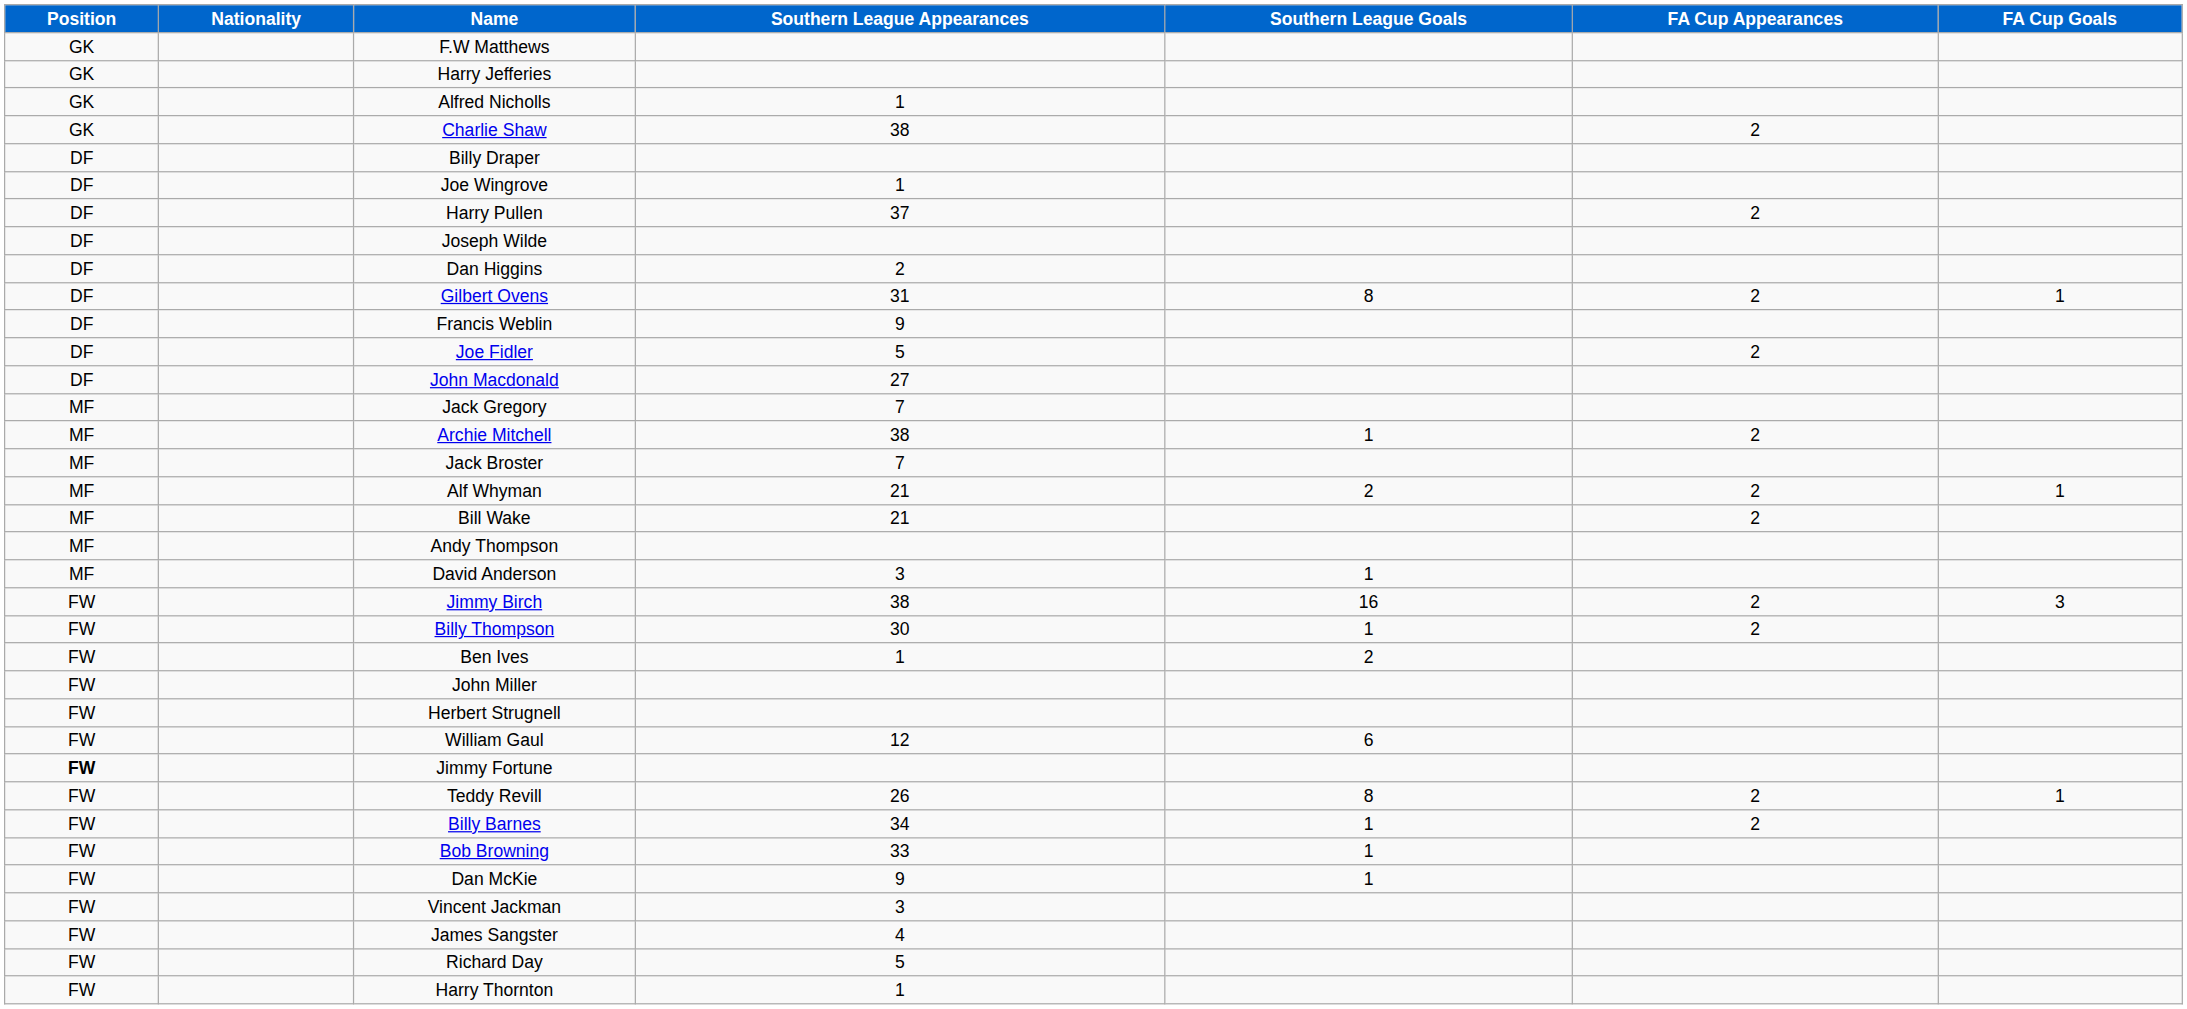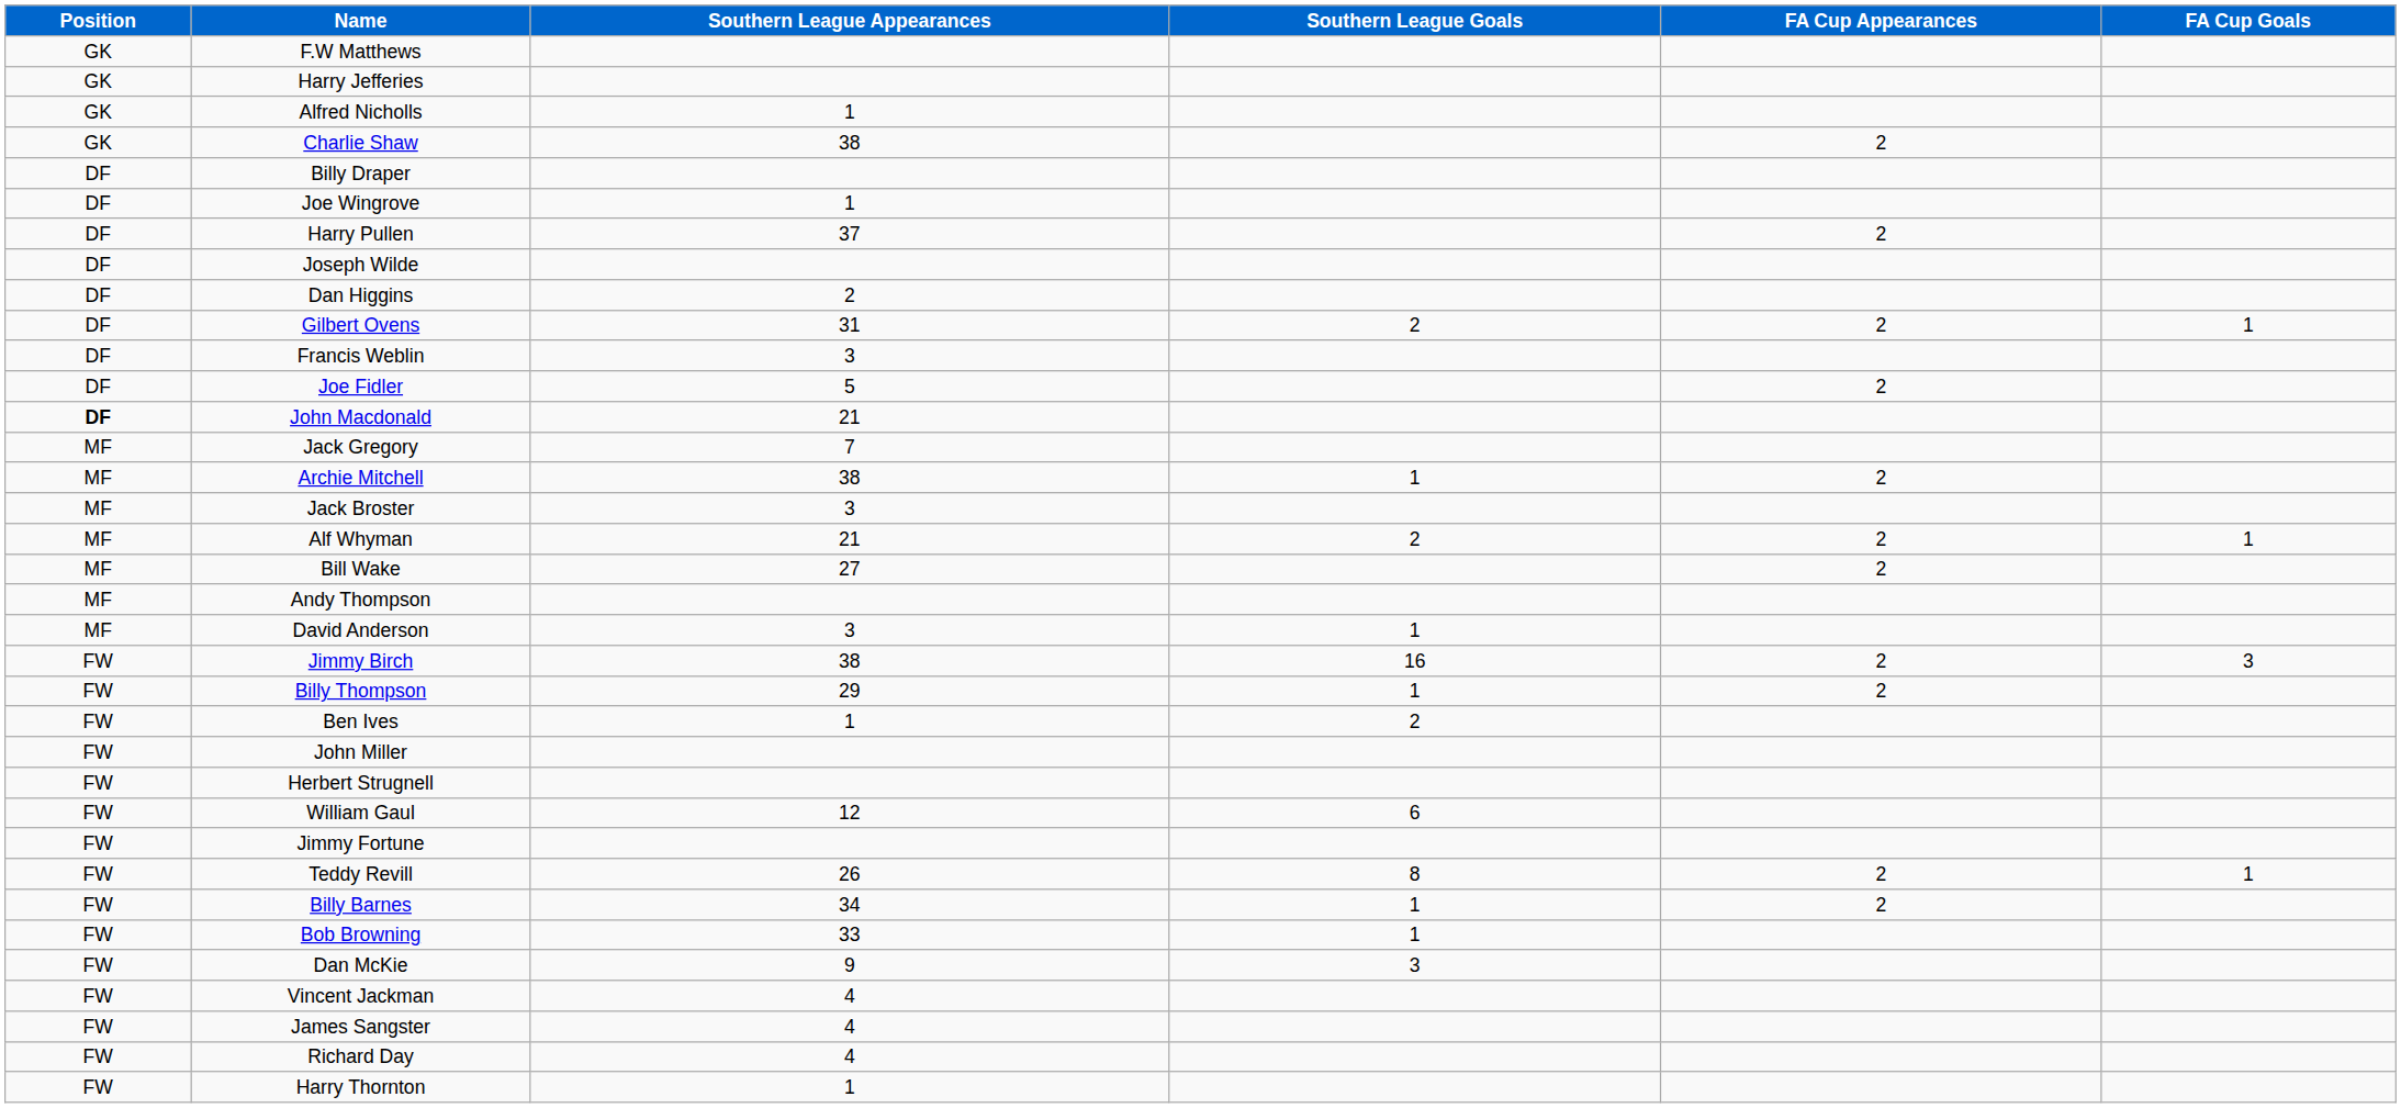 <table class="wikitable" style="text-align:center; font-size:90%; width:90%;">
 <tr>
 <th style="background:#0066CC; color:#FFFFFF; text-align:center;">Position</th>
-<th style="background:#0066CC; color:#FFFFFF; text-align:center;">Nationality</th>
 <th style="background:#0066CC; color:#FFFFFF; text-align:center;"><strong>Name</strong></th>
 <th style="background:#0066CC; color:#FFFFFF; text-align:center;">Southern League Appearances</th>
 <th style="background:#0066CC; color:#FFFFFF; text-align:center;">Southern League Goals</th>
 <th style="background:#0066CC; color:#FFFFFF; text-align:center;">FA Cup Appearances</th>
 <th style="background:#0066CC; color:#FFFFFF; text-align:center;">FA Cup Goals</th>
 </tr>
 <tr>
 <td>GK</td>
-<td></td>
 <td>F.W Matthews</td>
 <td></td>
 <td></td>
 <td></td>
 <td></td>
 </tr>
 <tr>
 <td>GK</td>
-<td></td>
 <td>Harry Jefferies</td>
 <td></td>
 <td></td>
 <td></td>
 <td></td>
 </tr>
 <tr>
 <td>GK</td>
-<td></td>
 <td>Alfred Nicholls</td>
 <td>1</td>
 <td></td>
 <td></td>
 <td></td>
 </tr>
 <tr>
 <td>GK</td>
-<td></td>
 <td><a href='#'>Charlie Shaw</a></td>
 <td>38</td>
 <td></td>
 <td>2</td>
 <td></td>
 </tr>
 <tr>
 <td>DF</td>
-<td></td>
 <td>Billy Draper</td>
 <td></td>
 <td></td>
 <td></td>
 <td></td>
 </tr>
 <tr>
 <td>DF</td>
-<td></td>
 <td>Joe Wingrove</td>
 <td>1</td>
 <td></td>
 <td></td>
 <td></td>
 </tr>
 <tr>
 <td>DF</td>
-<td></td>
 <td>Harry Pullen</td>
 <td>37</td>
 <td></td>
 <td>2</td>
 <td></td>
 </tr>
 <tr>
 <td>DF</td>
-<td></td>
 <td>Joseph Wilde</td>
 <td></td>
 <td></td>
 <td></td>
 <td></td>
 </tr>
 <tr>
 <td>DF</td>
-<td></td>
 <td>Dan Higgins</td>
 <td>2</td>
 <td></td>
 <td></td>
 <td></td>
 </tr>
 <tr>
 <td>DF</td>
-<td></td>
 <td><a href='#'>Gilbert Ovens</a></td>
 <td>31</td>
-<td>8</td>
+<td>2</td>
 <td>2</td>
 <td>1</td>
 </tr>
 <tr>
 <td>DF</td>
-<td></td>
 <td>Francis Weblin</td>
-<td>9</td>
+<td>3</td>
 <td></td>
 <td></td>
 <td></td>
 </tr>
 <tr>
 <td>DF</td>
-<td></td>
 <td><a href='#'>Joe Fidler</a></td>
 <td>5</td>
 <td></td>
 <td>2</td>
 <td></td>
 </tr>
 <tr>
-<td>DF</td>
-<td></td>
+<td><strong>DF</strong></td>
 <td><a href='#'>John Macdonald</a></td>
-<td>27</td>
+<td>21</td>
 <td></td>
 <td></td>
 <td></td>
 </tr>
 <tr>
 <td>MF</td>
-<td></td>
 <td>Jack Gregory</td>
 <td>7</td>
 <td></td>
 <td></td>
 <td></td>
 </tr>
 <tr>
 <td>MF</td>
-<td></td>
 <td><a href='#'>Archie Mitchell</a></td>
 <td>38</td>
 <td>1</td>
 <td>2</td>
 <td></td>
 </tr>
 <tr>
 <td>MF</td>
-<td></td>
 <td>Jack Broster</td>
-<td>7</td>
+<td>3</td>
 <td></td>
 <td></td>
 <td></td>
 </tr>
 <tr>
 <td>MF</td>
-<td></td>
 <td>Alf Whyman</td>
 <td>21</td>
 <td>2</td>
 <td>2</td>
 <td>1</td>
 </tr>
 <tr>
 <td>MF</td>
-<td></td>
 <td>Bill Wake</td>
-<td>21</td>
+<td>27</td>
 <td></td>
 <td>2</td>
 <td></td>
 </tr>
 <tr>
 <td>MF</td>
-<td></td>
 <td>Andy Thompson</td>
 <td></td>
 <td></td>
 <td></td>
 <td></td>
 </tr>
 <tr>
 <td>MF</td>
-<td></td>
 <td>David Anderson</td>
 <td>3</td>
 <td>1</td>
 <td></td>
 <td></td>
 </tr>
 <tr>
 <td>FW</td>
-<td></td>
 <td><a href='#'>Jimmy Birch</a></td>
 <td>38</td>
 <td>16</td>
 <td>2</td>
 <td>3</td>
 </tr>
 <tr>
 <td>FW</td>
-<td></td>
 <td><a href='#'>Billy Thompson</a></td>
-<td>30</td>
+<td>29</td>
 <td>1</td>
 <td>2</td>
 <td></td>
 </tr>
 <tr>
 <td>FW</td>
-<td></td>
 <td>Ben Ives</td>
 <td>1</td>
 <td>2</td>
 <td></td>
 <td></td>
 </tr>
 <tr>
 <td>FW</td>
-<td></td>
 <td>John Miller</td>
 <td></td>
 <td></td>
 <td></td>
 <td></td>
 </tr>
 <tr>
 <td>FW</td>
-<td></td>
 <td>Herbert Strugnell</td>
 <td></td>
 <td></td>
 <td></td>
 <td></td>
 </tr>
 <tr>
 <td>FW</td>
-<td></td>
 <td>William Gaul</td>
 <td>12</td>
 <td>6</td>
 <td></td>
 <td></td>
 </tr>
 <tr>
-<td><strong>FW</strong></td>
-<td></td>
+<td>FW</td>
 <td>Jimmy Fortune</td>
 <td></td>
 <td></td>
 <td></td>
 <td></td>
 </tr>
 <tr>
 <td>FW</td>
-<td></td>
 <td>Teddy Revill</td>
 <td>26</td>
 <td>8</td>
 <td>2</td>
 <td>1</td>
 </tr>
 <tr>
 <td>FW</td>
-<td></td>
 <td><a href='#'>Billy Barnes</a></td>
 <td>34</td>
 <td>1</td>
 <td>2</td>
 <td></td>
 </tr>
 <tr>
 <td>FW</td>
-<td></td>
 <td><a href='#'>Bob Browning</a></td>
 <td>33</td>
 <td>1</td>
 <td></td>
 <td></td>
 </tr>
 <tr>
 <td>FW</td>
-<td></td>
 <td>Dan McKie</td>
 <td>9</td>
-<td>1</td>
+<td>3</td>
 <td></td>
 <td></td>
 </tr>
 <tr>
 <td>FW</td>
-<td></td>
 <td>Vincent Jackman</td>
-<td>3</td>
+<td>4</td>
 <td></td>
 <td></td>
 <td></td>
 </tr>
 <tr>
 <td>FW</td>
-<td></td>
 <td>James Sangster</td>
 <td>4</td>
 <td></td>
 <td></td>
 <td></td>
 </tr>
 <tr>
 <td>FW</td>
-<td></td>
 <td>Richard Day</td>
-<td>5</td>
+<td>4</td>
 <td></td>
 <td></td>
 <td></td>
 </tr>
 <tr>
 <td>FW</td>
-<td></td>
 <td>Harry Thornton</td>
 <td>1</td>
 <td></td>
 <td></td>
 <td></td>
 </tr>
 </table>
